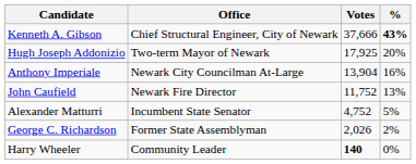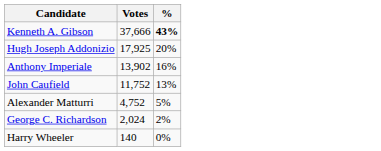 <table class="wikitable">
 <tr>
 <th>Candidate</th>
-<th>Office</th>
 <th>Votes</th>
 <th>%</th>
 </tr>
 <tr>
 <td><a href='#'>Kenneth A. Gibson</a></td>
-<td>Chief Structural Engineer, City of Newark</td>
 <td>37,666</td>
 <td><strong>43%</strong></td>
 </tr>
 <tr>
 <td><a href='#'>Hugh Joseph Addonizio</a></td>
-<td>Two-term Mayor of Newark</td>
 <td>17,925</td>
 <td>20%</td>
 </tr>
 <tr>
 <td><a href='#'>Anthony Imperiale</a></td>
-<td>Newark City Councilman At-Large</td>
-<td>13,904</td>
+<td>13,902</td>
 <td>16%</td>
 </tr>
 <tr>
 <td><a href='#'>John Caufield</a></td>
-<td>Newark Fire Director</td>
 <td>11,752</td>
 <td>13%</td>
 </tr>
 <tr>
 <td>Alexander Matturri</td>
-<td>Incumbent State Senator</td>
 <td>4,752</td>
 <td>5%</td>
 </tr>
 <tr>
 <td><a href='#'>George C. Richardson</a></td>
-<td>Former State Assemblyman</td>
-<td>2,026</td>
+<td>2,024</td>
 <td>2%</td>
 </tr>
 <tr>
 <td>Harry Wheeler</td>
-<td>Community Leader</td>
-<td><strong>140</strong></td>
+<td>140</td>
 <td>0%</td>
 </tr>
 </table>
